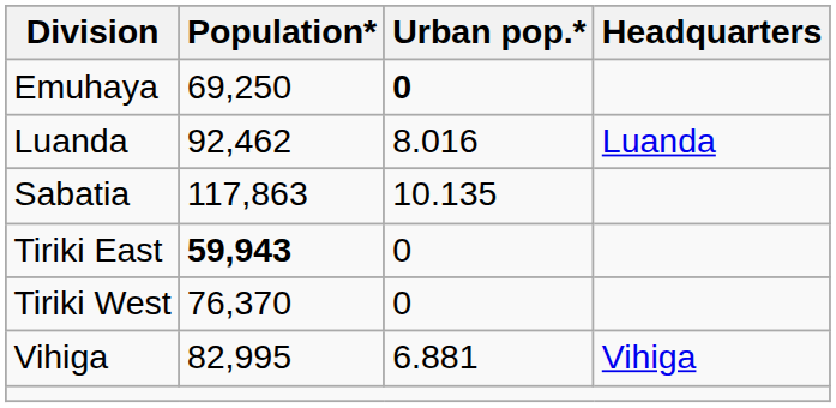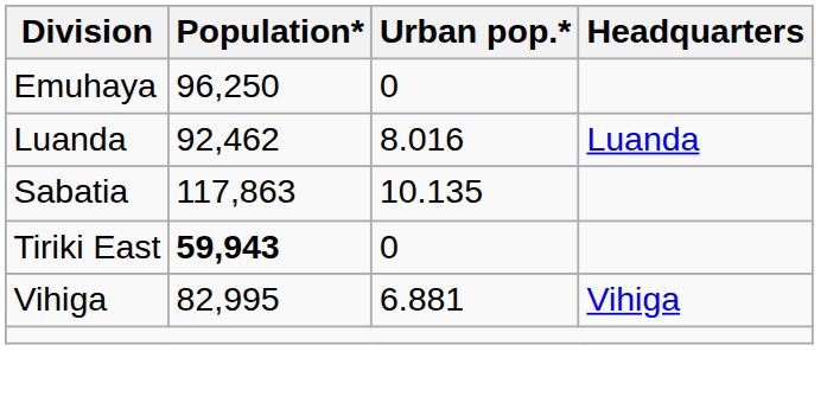 <table class="wikitable">
 <tr>
 <th>Division</th>
 <th>Population*</th>
 <th>Urban pop.*</th>
 <th>Headquarters</th>
 </tr>
 <tr>
 <td>Emuhaya</td>
-<td>69,250</td>
-<td><strong>0</strong></td>
+<td>96,250</td>
+<td>0</td>
 <td></td>
 </tr>
 <tr>
 <td>Luanda</td>
 <td>92,462</td>
 <td>8.016</td>
 <td><a href='#'>Luanda</a></td>
 </tr>
 <tr>
 <td>Sabatia</td>
 <td>117,863</td>
 <td>10.135</td>
 <td></td>
 </tr>
 <tr>
 <td>Tiriki East</td>
 <td><strong>59,943</strong></td>
 <td>0</td>
 <td></td>
 </tr>
 <tr>
-<td>Tiriki West</td>
-<td>76,370</td>
-<td>0</td>
-<td></td>
-</tr>
-<tr>
 <td>Vihiga</td>
 <td>82,995</td>
 <td>6.881</td>
 <td><a href='#'>Vihiga</a></td>
 </tr>
 <tr>
 <td colspan="4"></td>
 </tr>
 </table>
